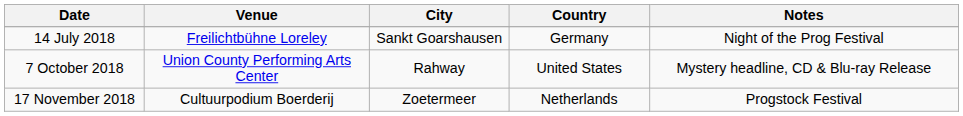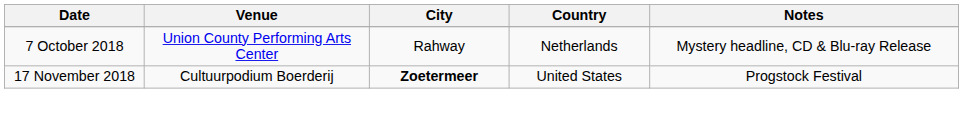 <table class="wikitable" style="text-align:center;">
 <tr>
 <th width="150">Date</th>
 <th width="245">Venue</th>
 <th width="150">City</th>
 <th width="150">Country</th>
 <th width="340">Notes</th>
 </tr>
 <tr>
 </tr>
 <tr>
-<td>14 July 2018</td>
-<td><a href='#'>Freilichtbühne Loreley</a></td>
-<td>Sankt Goarshausen</td>
-<td>Germany</td>
-<td>Night of the Prog Festival</td>
-</tr>
-<tr>
 <td>7 October 2018</td>
 <td><a href='#'>Union County Performing Arts Center</a></td>
 <td>Rahway</td>
-<td>United States</td>
+<td>Netherlands</td>
 <td>Mystery headline, CD & Blu-ray Release</td>
 </tr>
 <tr>
 <td>17 November 2018</td>
 <td>Cultuurpodium Boerderij</td>
-<td>Zoetermeer</td>
-<td>Netherlands</td>
+<td><strong>Zoetermeer</strong></td>
+<td>United States</td>
 <td>Progstock Festival</td>
 </tr>
 </table>
